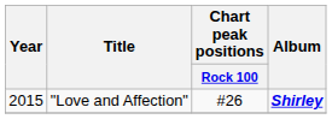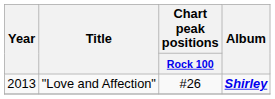 <table class="wikitable">
 <tr>
 <th rowspan="2">Year</th>
 <th rowspan="2">Title</th>
 <th>Chart<br>peak positions</th>
 <th rowspan="2">Album</th>
 </tr>
 <tr>
 <th width="40"><small><a href='#'>Rock 100</a></small></th>
 </tr>
 <tr>
-<td rowspan="1">2015</td>
+<td rowspan="1">2013</td>
 <td>"Love and Affection"</td>
 <td align="center">#26</td>
 <td rowspan="1"><strong><em><a href='#'>Shirley</a></em></strong></td>
 </tr>
 <tr>
 </tr>
 </table>
